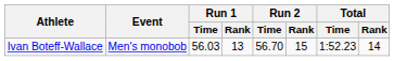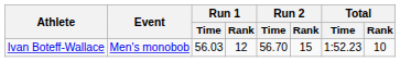 <table class="wikitable" style="font-size:90%">
 <tr>
 <th rowspan="2">Athlete</th>
 <th rowspan="2">Event</th>
 <th colspan="2">Run 1</th>
 <th colspan="2">Run 2</th>
 <th colspan="2">Total</th>
 </tr>
 <tr style="font-size:95%">
 <th>Time</th>
 <th>Rank</th>
 <th>Time</th>
 <th>Rank</th>
 <th>Time</th>
 <th>Rank</th>
 </tr>
 <tr align=center>
 <td align=left><a href='#'>Ivan Boteff-Wallace</a></td>
 <td align=left><a href='#'>Men's monobob</a></td>
 <td>56.03</td>
-<td>13</td>
+<td>12</td>
 <td>56.70</td>
 <td>15</td>
 <td>1:52.23</td>
-<td>14</td>
+<td>10</td>
 </tr>
 </table>
